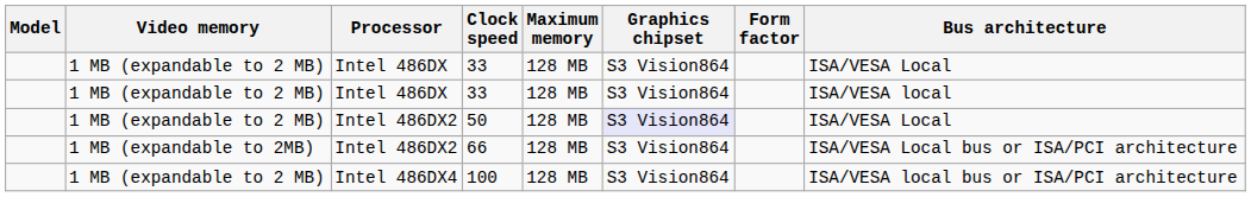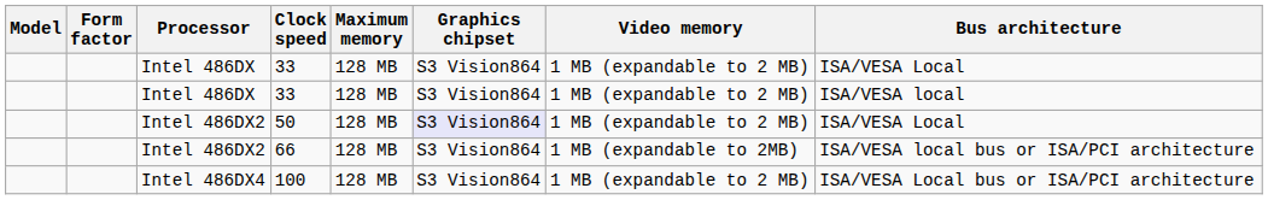 <table class="wikitable" style="width:75%;">
 <tr>
 <th>Model</th>
-<th>Video memory</th>
+<th>Form<br>factor</th>
 <th>Processor</th>
 <th>Clock<br>speed</th>
 <th>Maximum<br>memory</th>
 <th>Graphics<br>chipset</th>
-<th>Form<br>factor</th>
+<th>Video memory</th>
 <th>Bus architecture</th>
 </tr>
 <tr>
 <td></td>
-<td>1 MB (expandable to 2 MB)</td>
+<td></td>
 <td>Intel 486DX</td>
 <td>33</td>
 <td>128 MB</td>
 <td>S3 Vision864</td>
-<td></td>
+<td>1 MB (expandable to 2 MB)</td>
 <td>ISA/VESA Local</td>
 </tr>
 <tr>
 <td></td>
-<td>1 MB (expandable to 2 MB)</td>
+<td></td>
 <td>Intel 486DX</td>
 <td>33</td>
 <td>128 MB</td>
 <td>S3 Vision864</td>
-<td></td>
+<td>1 MB (expandable to 2 MB)</td>
 <td>ISA/VESA local</td>
 </tr>
 <tr>
 <td></td>
-<td>1 MB (expandable to 2 MB)</td>
+<td></td>
 <td>Intel 486DX2</td>
 <td>50</td>
 <td>128 MB</td>
 <td style="background: lavender;">S3 Vision864</td>
-<td></td>
+<td>1 MB (expandable to 2 MB)</td>
 <td>ISA/VESA Local</td>
 </tr>
 <tr>
 <td></td>
-<td>1 MB (expandable to 2MB)</td>
+<td></td>
 <td>Intel 486DX2</td>
 <td>66</td>
 <td>128 MB</td>
 <td>S3 Vision864</td>
-<td></td>
-<td>ISA/VESA Local bus or ISA/PCI architecture</td>
+<td>1 MB (expandable to 2MB)</td>
+<td>ISA/VESA local bus or ISA/PCI architecture</td>
 </tr>
 <tr>
 <td></td>
-<td>1 MB (expandable to 2 MB)</td>
+<td></td>
 <td>Intel 486DX4</td>
 <td>100</td>
 <td>128 MB</td>
 <td>S3 Vision864</td>
-<td></td>
-<td>ISA/VESA local bus or ISA/PCI architecture</td>
+<td>1 MB (expandable to 2 MB)</td>
+<td>ISA/VESA Local bus or ISA/PCI architecture</td>
 </tr>
 </table>
